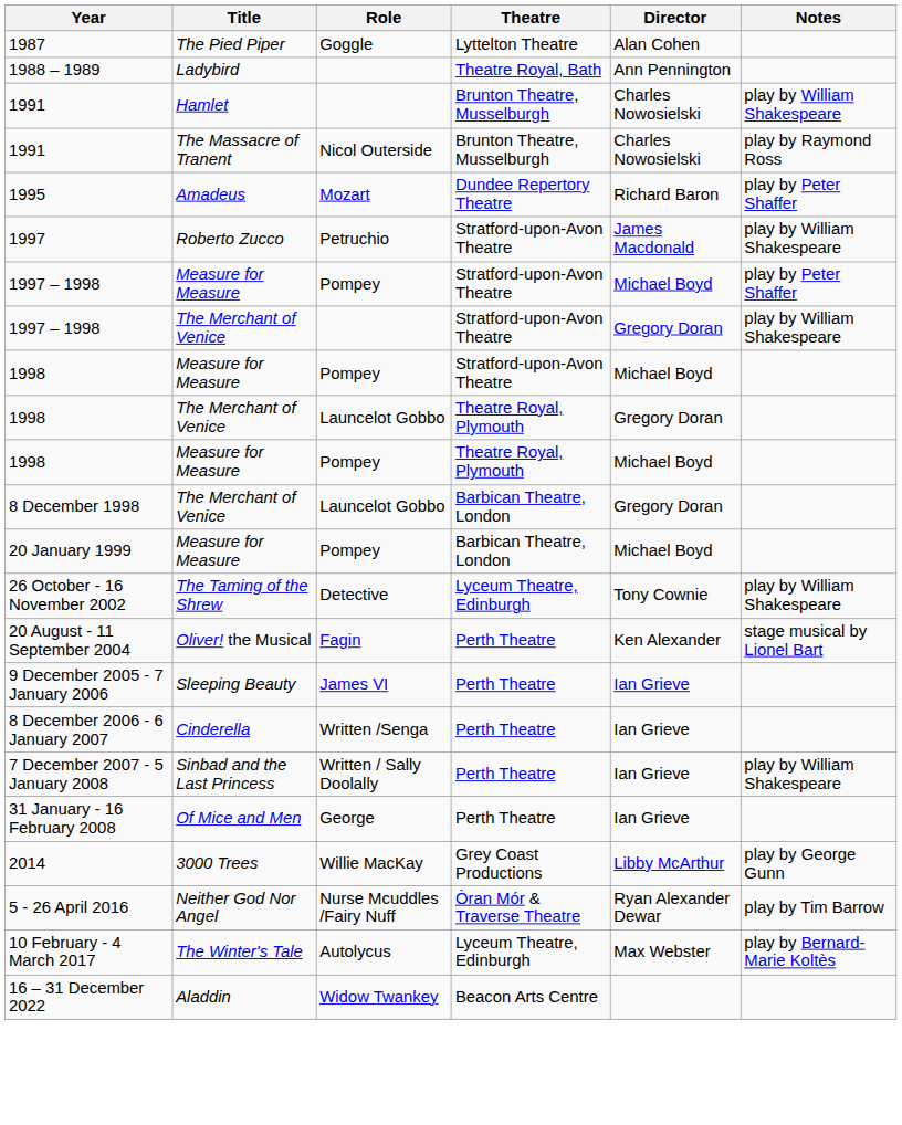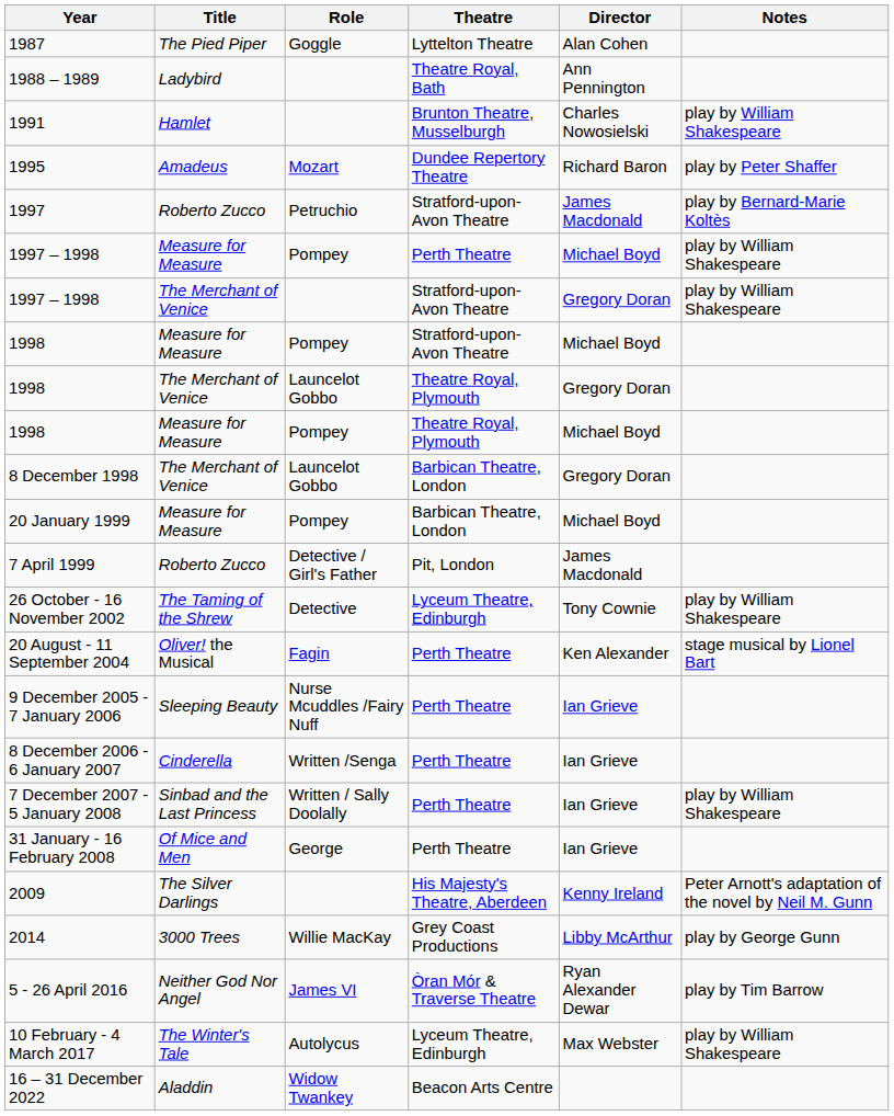 <table class="wikitable">
 <tr>
 <th>Year</th>
 <th>Title</th>
 <th>Role</th>
 <th>Theatre</th>
 <th>Director</th>
 <th>Notes</th>
 </tr>
 <tr>
 <td>1987</td>
 <td><em>The Pied Piper</em></td>
 <td>Goggle</td>
 <td>Lyttelton Theatre</td>
 <td>Alan Cohen</td>
 <td></td>
 </tr>
 <tr>
 <td>1988 – 1989</td>
 <td><em>Ladybird</em></td>
 <td></td>
 <td><a href='#'>Theatre Royal, Bath</a></td>
 <td>Ann Pennington</td>
 <td></td>
 </tr>
 <tr>
 <td>1991</td>
 <td><em><a href='#'>Hamlet</a></em></td>
 <td></td>
 <td><a href='#'>Brunton Theatre</a>, <a href='#'>Musselburgh</a></td>
 <td>Charles Nowosielski</td>
 <td>play by <a href='#'>William Shakespeare</a></td>
 </tr>
 <tr>
-<td>1991</td>
-<td><em>The Massacre of Tranent</em></td>
-<td>Nicol Outerside</td>
-<td>Brunton Theatre, Musselburgh</td>
-<td>Charles Nowosielski</td>
-<td>play by Raymond Ross</td>
-</tr>
-<tr>
 <td>1995</td>
 <td><em><a href='#'>Amadeus</a></em></td>
 <td><a href='#'>Mozart</a></td>
 <td><a href='#'>Dundee Repertory Theatre</a></td>
 <td>Richard Baron</td>
 <td>play by <a href='#'>Peter Shaffer</a></td>
 </tr>
 <tr>
 <td>1997</td>
 <td><em>Roberto Zucco</em></td>
 <td>Petruchio</td>
 <td>Stratford-upon-Avon Theatre</td>
 <td><a href='#'>James Macdonald</a></td>
-<td>play by William Shakespeare</td>
+<td>play by <a href='#'>Bernard-Marie Koltès</a></td>
 </tr>
 <tr>
 <td>1997 – 1998</td>
 <td><em><a href='#'>Measure for Measure</a></em></td>
 <td>Pompey</td>
-<td>Stratford-upon-Avon Theatre</td>
+<td><a href='#'>Perth Theatre</a></td>
 <td><a href='#'>Michael Boyd</a></td>
-<td>play by <a href='#'>Peter Shaffer</a></td>
+<td>play by William Shakespeare</td>
 </tr>
 <tr>
 <td>1997 – 1998</td>
 <td><em><a href='#'>The Merchant of Venice</a></em></td>
 <td></td>
 <td>Stratford-upon-Avon Theatre</td>
 <td><a href='#'>Gregory Doran</a></td>
 <td>play by William Shakespeare</td>
 </tr>
 <tr>
 <td>1998</td>
 <td><em>Measure for Measure</em></td>
 <td>Pompey</td>
 <td>Stratford-upon-Avon Theatre</td>
 <td>Michael Boyd</td>
 <td></td>
 </tr>
 <tr>
 <td>1998</td>
 <td><em>The Merchant of Venice</em></td>
 <td>Launcelot Gobbo</td>
 <td><a href='#'>Theatre Royal, Plymouth</a></td>
 <td>Gregory Doran</td>
 <td></td>
 </tr>
 <tr>
 <td>1998</td>
 <td><em>Measure for Measure</em></td>
 <td>Pompey</td>
 <td><a href='#'>Theatre Royal, Plymouth</a></td>
 <td>Michael Boyd</td>
 <td></td>
 </tr>
 <tr>
 <td>8 December 1998</td>
 <td><em>The Merchant of Venice</em></td>
 <td>Launcelot Gobbo</td>
 <td><a href='#'>Barbican Theatre</a>, London</td>
 <td>Gregory Doran</td>
 <td></td>
 </tr>
 <tr>
 <td>20 January 1999</td>
 <td><em>Measure for Measure</em></td>
 <td>Pompey</td>
 <td>Barbican Theatre, London</td>
 <td>Michael Boyd</td>
 <td></td>
 </tr>
 <tr>
+<td>7 April 1999</td>
+<td><em>Roberto Zucco</em></td>
+<td>Detective / Girl's Father</td>
+<td>Pit, London</td>
+<td>James Macdonald</td>
+<td></td>
+</tr>
+<tr>
 <td>26 October - 16 November 2002</td>
 <td><em><a href='#'>The Taming of the Shrew</a></em></td>
 <td>Detective</td>
 <td><a href='#'>Lyceum Theatre, Edinburgh</a></td>
 <td>Tony Cownie</td>
 <td>play by William Shakespeare</td>
 </tr>
 <tr>
 <td>20 August - 11 September 2004</td>
 <td><em><a href='#'>Oliver!</a></em> the Musical</td>
 <td><a href='#'>Fagin</a></td>
 <td><a href='#'>Perth Theatre</a></td>
 <td>Ken Alexander</td>
 <td>stage musical by <a href='#'>Lionel Bart</a></td>
 </tr>
 <tr>
 <td>9 December 2005 - 7 January 2006</td>
 <td><em>Sleeping Beauty</em></td>
-<td><a href='#'>James VI</a></td>
+<td>Nurse Mcuddles /Fairy Nuff</td>
 <td><a href='#'>Perth Theatre</a></td>
 <td><a href='#'>Ian Grieve</a></td>
 <td></td>
 </tr>
 <tr>
 <td>8 December 2006 - 6 January 2007</td>
 <td><em><a href='#'>Cinderella</a></em></td>
 <td>Written /Senga</td>
 <td><a href='#'>Perth Theatre</a></td>
 <td>Ian Grieve</td>
 <td></td>
 </tr>
 <tr>
 <td>7 December 2007 - 5 January 2008</td>
 <td><em>Sinbad and the Last Princess</em></td>
 <td>Written / Sally Doolally</td>
 <td><a href='#'>Perth Theatre</a></td>
 <td>Ian Grieve</td>
 <td>play by William Shakespeare</td>
 </tr>
 <tr>
 <td>31 January - 16 February 2008</td>
 <td><em><a href='#'>Of Mice and Men</a></em></td>
 <td>George</td>
 <td>Perth Theatre</td>
 <td>Ian Grieve</td>
 <td></td>
 </tr>
 <tr>
+<td>2009</td>
+<td><em>The Silver Darlings</em></td>
+<td></td>
+<td><a href='#'>His Majesty's Theatre, Aberdeen</a></td>
+<td><a href='#'>Kenny Ireland</a></td>
+<td>Peter Arnott's adaptation of the novel by <a href='#'>Neil M. Gunn</a></td>
+</tr>
+<tr>
 <td>2014</td>
 <td><em>3000 Trees</em></td>
 <td>Willie MacKay</td>
 <td>Grey Coast Productions</td>
 <td><a href='#'>Libby McArthur</a></td>
 <td>play by George Gunn</td>
 </tr>
 <tr>
 <td>5 - 26 April 2016</td>
 <td><em>Neither God Nor Angel</em></td>
-<td>Nurse Mcuddles /Fairy Nuff</td>
+<td><a href='#'>James VI</a></td>
 <td><a href='#'>Òran Mór</a> & <a href='#'>Traverse Theatre</a></td>
 <td>Ryan Alexander Dewar</td>
 <td>play by Tim Barrow</td>
 </tr>
 <tr>
 <td>10 February - 4 March 2017</td>
 <td><em><a href='#'>The Winter's Tale</a></em></td>
 <td>Autolycus</td>
 <td Royal Lyceum Theatre>Lyceum Theatre, Edinburgh</td>
 <td>Max Webster</td>
-<td>play by <a href='#'>Bernard-Marie Koltès</a></td>
+<td>play by William Shakespeare</td>
 </tr>
 <tr>
 <td>16 – 31 December 2022</td>
 <td><em>Aladdin</em></td>
 <td><a href='#'>Widow Twankey</a></td>
 <td>Beacon Arts Centre</td>
 <td></td>
 </tr>
 </table>
